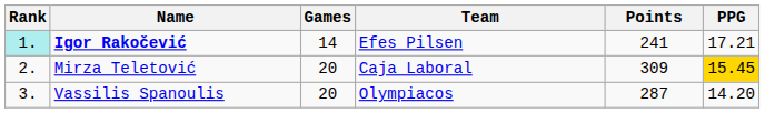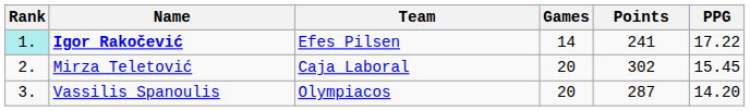 <table class="wikitable" style="text-align: center;">
 <tr>
 <th>Rank</th>
 <th width=200>Name</th>
+<th width=200>Team</th>
 <th>Games</th>
-<th width=200>Team</th>
 <th width=75>Points</th>
 <th width=40>PPG</th>
 </tr>
 <tr>
 <td style="background: paleturquoise;">1.</td>
 <td align="left"> <strong><a href='#'>Igor Rakočević</a></strong></td>
+<td align="left"> <a href='#'>Efes Pilsen</a></td>
 <td>14</td>
-<td align="left"> <a href='#'>Efes Pilsen</a></td>
 <td>241</td>
-<td>17.21</td>
+<td>17.22</td>
 </tr>
 <tr>
 <td>2.</td>
 <td align="left"> <a href='#'>Mirza Teletović</a></td>
+<td align="left"> <a href='#'>Caja Laboral</a></td>
 <td>20</td>
-<td align="left"> <a href='#'>Caja Laboral</a></td>
-<td>309</td>
-<td style="background: gold;">15.45</td>
+<td>302</td>
+<td>15.45</td>
 </tr>
 <tr>
 <td>3.</td>
 <td align="left"> <a href='#'>Vassilis Spanoulis</a></td>
+<td align="left"> <a href='#'>Olympiacos</a></td>
 <td>20</td>
-<td align="left"> <a href='#'>Olympiacos</a></td>
 <td>287</td>
 <td>14.20</td>
 </tr>
 </table>
